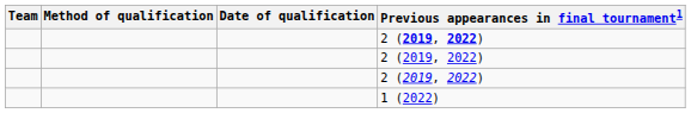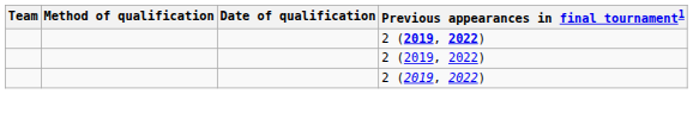 <table class="wikitable sortable">
 <tr>
 <th>Team</th>
 <th>Method of qualification</th>
 <th>Date of qualification</th>
 <th data-sort-type="number">Previous appearances in <a href='#'>final tournament</a><sup><strong><a href='#'>1</a></strong></sup></th>
 </tr>
 <tr>
 <td></td>
 <td></td>
 <td></td>
 <td>2 (<strong><a href='#'>2019</a></strong>, <strong><a href='#'>2022</a></strong>)</td>
 </tr>
 <tr>
 <td></td>
 <td></td>
 <td></td>
 <td>2 (<a href='#'>2019</a>, <a href='#'>2022</a>)</td>
 </tr>
 <tr>
 <td></td>
 <td></td>
 <td></td>
 <td>2 (<em><a href='#'>2019</a></em>, <em><a href='#'>2022</a></em>)</td>
 </tr>
-<tr>
-<td></td>
-<td></td>
-<td></td>
-<td>1 (<a href='#'>2022</a>)</td>
-</tr>
 </table>
